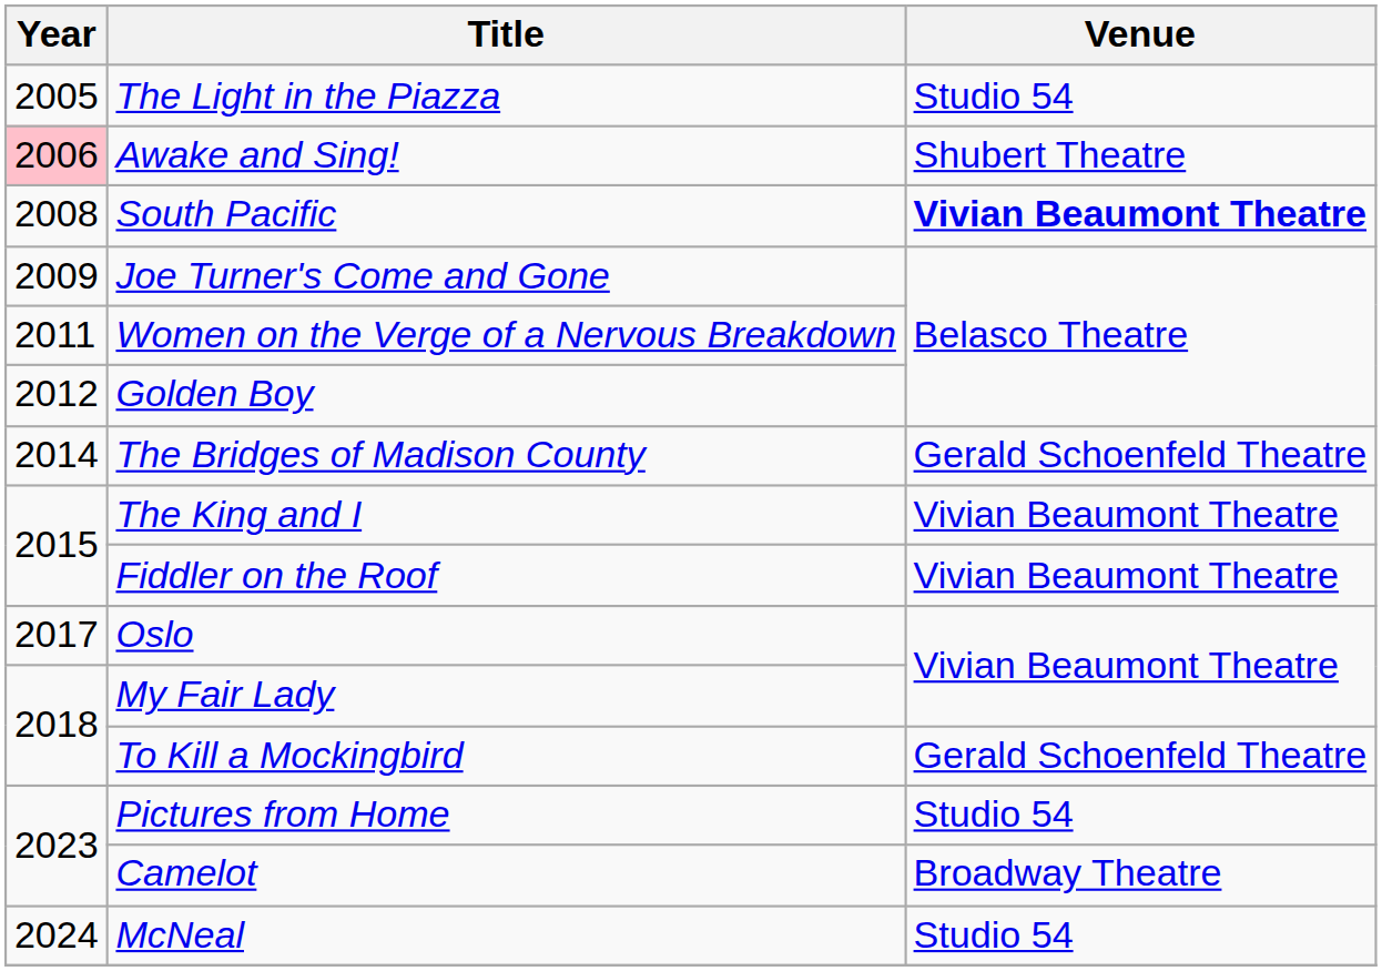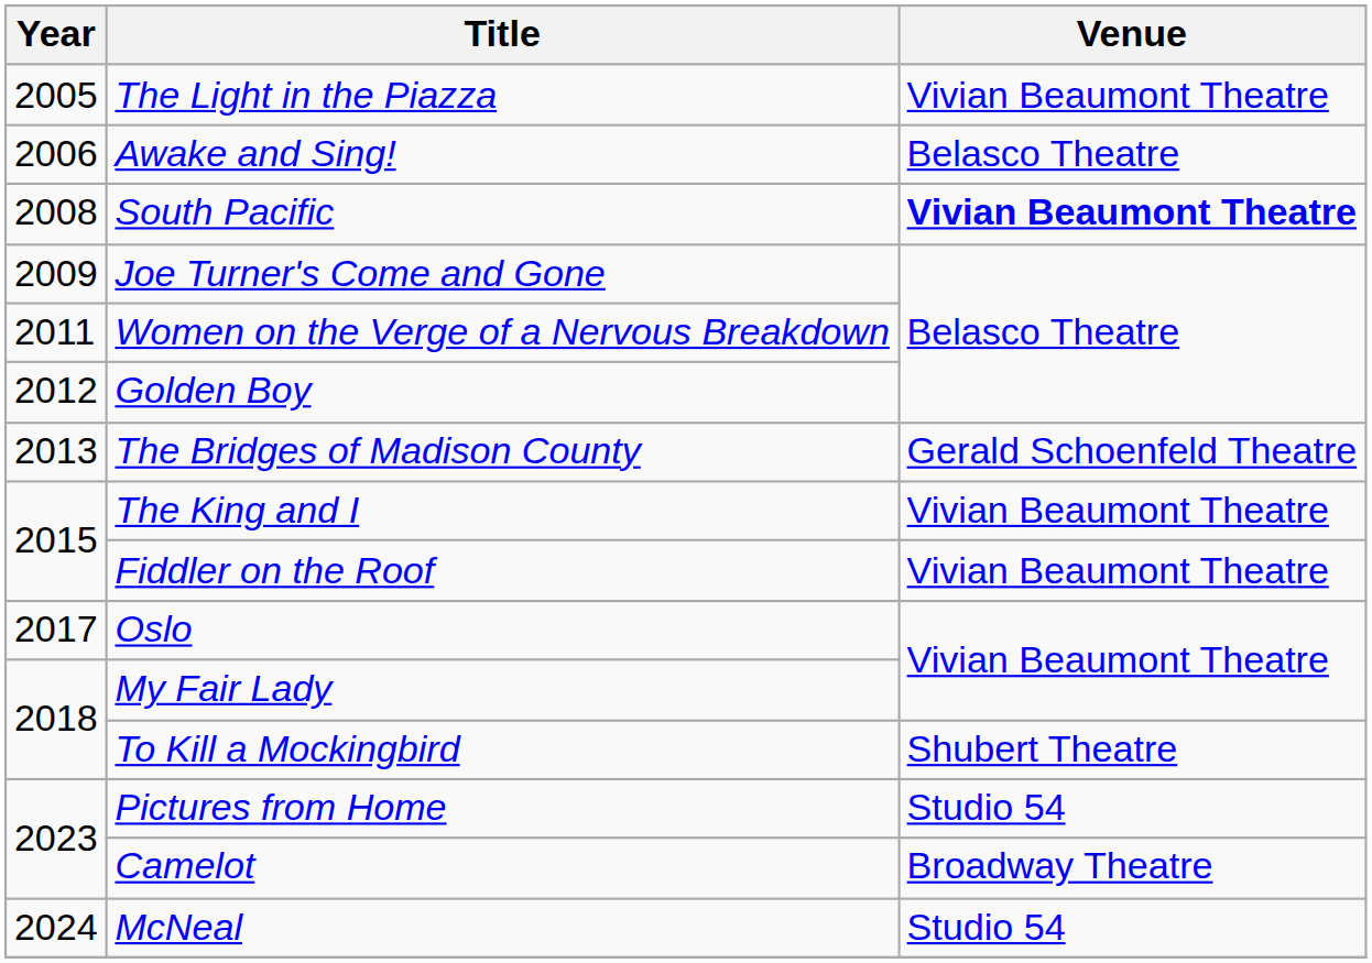 <table class="wikitable">
 <tr>
 <th>Year</th>
 <th>Title</th>
 <th>Venue</th>
 </tr>
 <tr>
 <td>2005</td>
 <td><em><a href='#'>The Light in the Piazza</a></em></td>
-<td><a href='#'>Studio 54</a></td>
+<td><a href='#'>Vivian Beaumont Theatre</a></td>
 </tr>
 <tr>
-<td style="background: pink;">2006</td>
+<td>2006</td>
 <td><em><a href='#'>Awake and Sing!</a></em></td>
-<td><a href='#'>Shubert Theatre</a></td>
+<td><a href='#'>Belasco Theatre</a></td>
 </tr>
 <tr>
 <td>2008</td>
 <td><em><a href='#'>South Pacific</a></em></td>
 <td><strong><a href='#'>Vivian Beaumont Theatre</a></strong></td>
 </tr>
 <tr>
 <td>2009</td>
 <td><em><a href='#'>Joe Turner's Come and Gone</a></em></td>
 <td rowspan=3><a href='#'>Belasco Theatre</a></td>
 </tr>
 <tr>
 <td>2011</td>
 <td><em><a href='#'>Women on the Verge of a Nervous Breakdown</a></em></td>
 </tr>
 <tr>
 <td>2012</td>
 <td><em><a href='#'>Golden Boy</a></em></td>
 </tr>
 <tr>
-<td>2014</td>
+<td>2013</td>
 <td><em><a href='#'>The Bridges of Madison County</a></em></td>
 <td><a href='#'>Gerald Schoenfeld Theatre</a></td>
 </tr>
 <tr>
 <td rowspan=2>2015</td>
 <td><em><a href='#'>The King and I</a></em></td>
 <td><a href='#'>Vivian Beaumont Theatre</a></td>
 </tr>
 <tr>
 <td><em><a href='#'>Fiddler on the Roof</a></em></td>
 <td><a href='#'>Vivian Beaumont Theatre</a></td>
 </tr>
 <tr>
 <td>2017</td>
 <td><em><a href='#'>Oslo</a></em></td>
 <td rowspan=2><a href='#'>Vivian Beaumont Theatre</a></td>
 </tr>
 <tr>
 <td rowspan=2>2018</td>
 <td><em><a href='#'>My Fair Lady</a></em></td>
 </tr>
 <tr>
 <td><em><a href='#'>To Kill a Mockingbird</a></em></td>
-<td><a href='#'>Gerald Schoenfeld Theatre</a></td>
+<td><a href='#'>Shubert Theatre</a></td>
 </tr>
 <tr>
 <td rowspan=2>2023</td>
 <td><em><a href='#'>Pictures from Home</a></em></td>
 <td><a href='#'>Studio 54</a></td>
 </tr>
 <tr>
 <td><em><a href='#'>Camelot</a></em></td>
 <td><a href='#'>Broadway Theatre</a></td>
 </tr>
 <tr>
 <td>2024</td>
 <td><em><a href='#'>McNeal</a></em></td>
 <td><a href='#'>Studio 54</a></td>
 </tr>
 <tr>
 </tr>
 </table>
